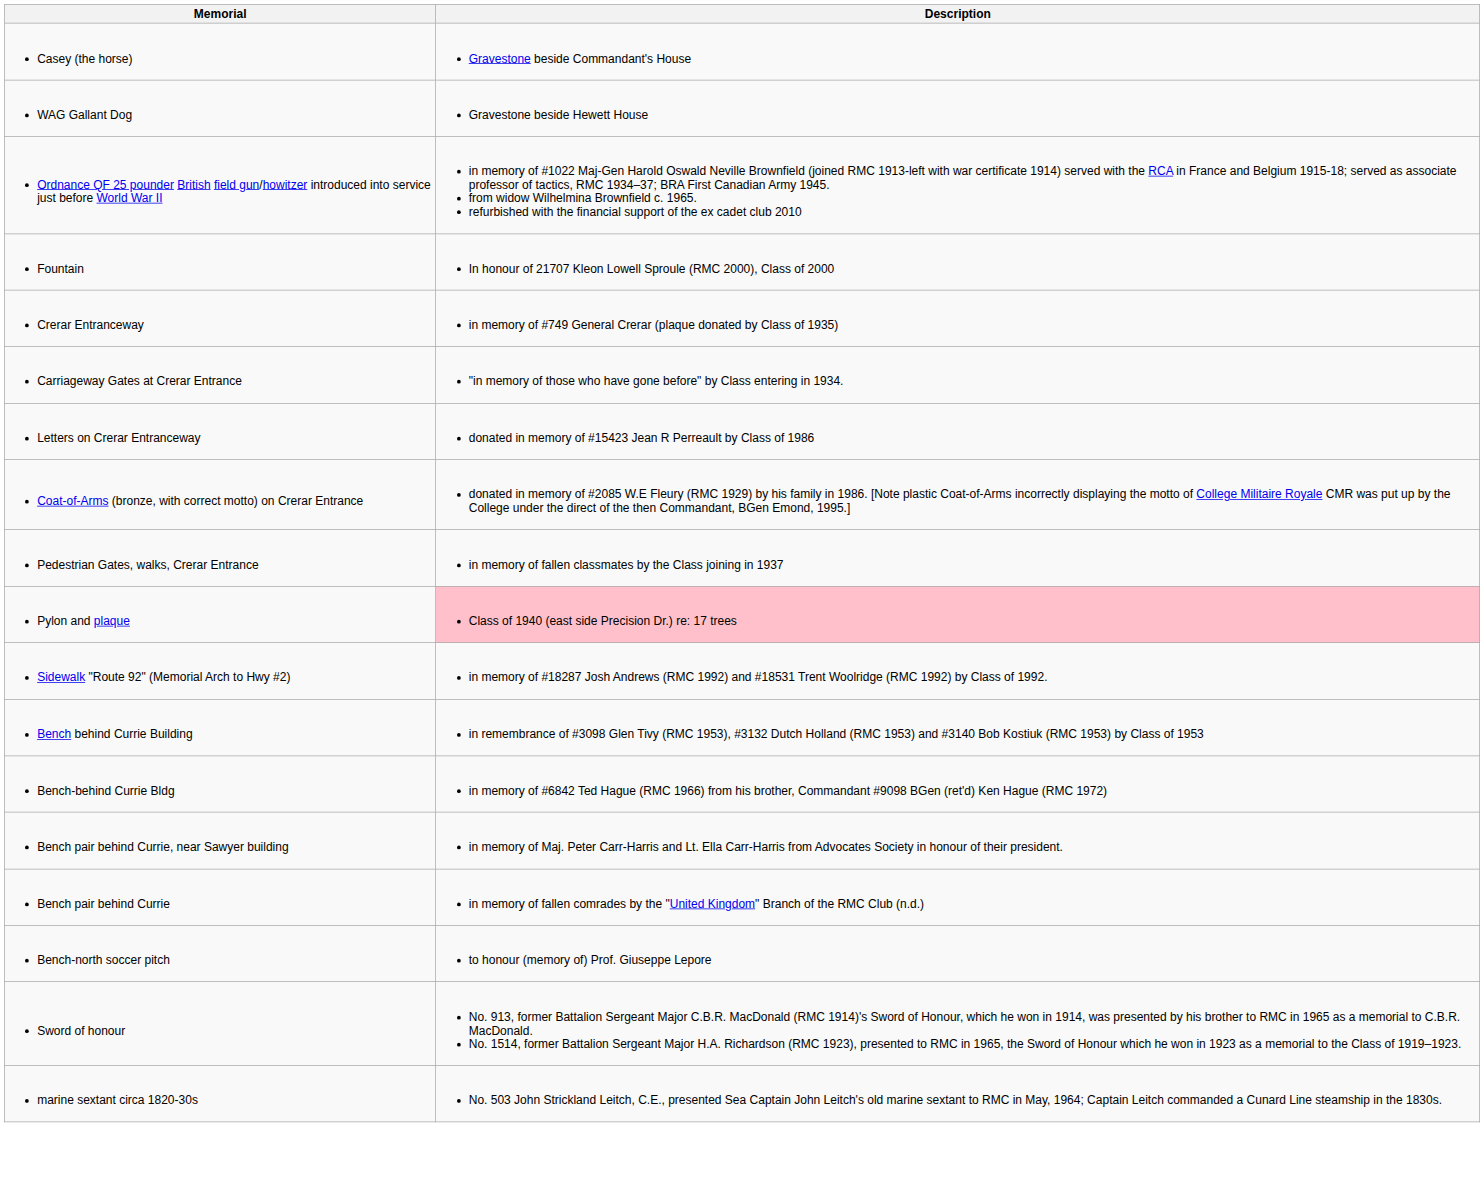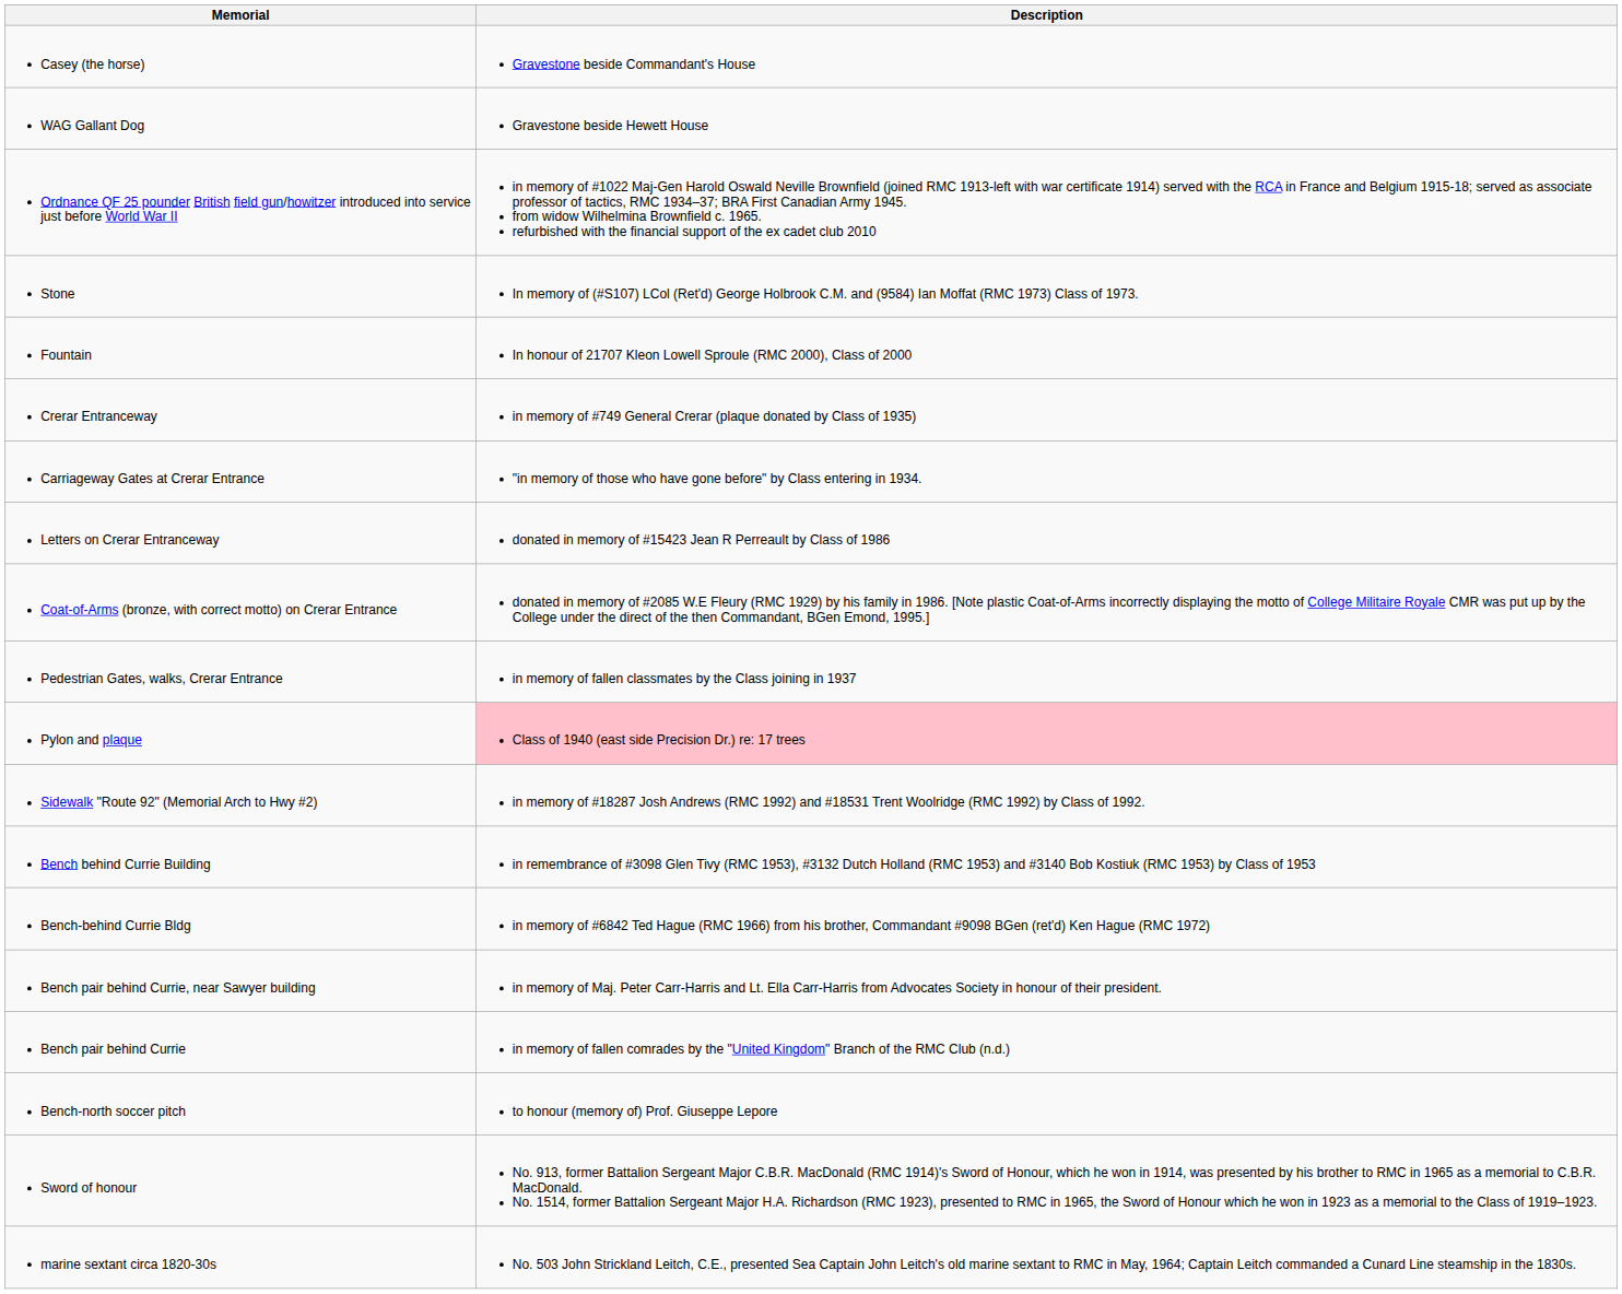 <table class="wikitable">
 <tr>
 <th>Memorial</th>
 <th>Description</th>
 </tr>
 <tr>
 <td><br><ul><li>Casey (the horse)</li></ul></td>
 <td><br><ul><li><a href='#'>Gravestone</a> beside Commandant's House</li></ul></td>
 </tr>
 <tr>
 <td><br><ul><li>WAG Gallant Dog</li></ul></td>
 <td><br><ul><li>Gravestone beside Hewett House</li></ul></td>
 </tr>
 <tr>
 <td><br><ul><li><a href='#'>Ordnance QF 25 pounder</a> <a href='#'>British</a> <a href='#'>field gun</a>/<a href='#'>howitzer</a> introduced into service just before <a href='#'>World War II</a></li></ul></td>
 <td><br><ul><li>in memory of  #1022 Maj-Gen Harold Oswald Neville Brownfield (joined RMC 1913-left with war certificate 1914) served with the <a href='#'>RCA</a> in France and Belgium 1915-18; served as associate professor of tactics, RMC 1934–37; BRA First Canadian Army 1945.</li><li>from widow Wilhelmina Brownfield c. 1965.</li><li>refurbished with the financial support of the ex cadet club 2010</li></ul></td>
+</tr>
+<tr>
+<td><br><ul><li>Stone</li></ul></td>
+<td><br><ul><li>In memory of (#S107) LCol (Ret'd) George Holbrook C.M. and (9584) Ian Moffat (RMC 1973) Class of 1973.</li></ul></td>
 </tr>
 <tr>
 <td><br><ul><li>Fountain</li></ul></td>
 <td><br><ul><li>In honour of 21707 Kleon Lowell Sproule (RMC 2000), Class of 2000</li></ul></td>
 </tr>
 <tr>
 <td><br><ul><li>Crerar Entranceway</li></ul></td>
 <td><br><ul><li>in memory of #749 General Crerar (plaque donated by Class of 1935)</li></ul></td>
 </tr>
 <tr>
 <td><br><ul><li>Carriageway Gates at Crerar Entrance</li></ul></td>
 <td><br><ul><li>"in memory of those who have gone before" by Class entering in 1934.</li></ul></td>
 </tr>
 <tr>
 <td><br><ul><li>Letters on Crerar Entranceway</li></ul></td>
 <td><br><ul><li>donated in memory of #15423 Jean R Perreault by Class of 1986</li></ul></td>
 </tr>
 <tr>
 <td><br><ul><li><a href='#'>Coat-of-Arms</a> (bronze, with correct motto) on Crerar Entrance</li></ul></td>
 <td><br><ul><li>donated in memory of #2085 W.E Fleury (RMC 1929) by his family in 1986. [Note plastic Coat-of-Arms incorrectly displaying the motto of <a href='#'>College Militaire Royale</a> CMR was put up by the College under the direct of the then Commandant, BGen Emond, 1995.]</li></ul></td>
 </tr>
 <tr>
 <td><br><ul><li>Pedestrian Gates, walks, Crerar Entrance</li></ul></td>
 <td><br><ul><li>in memory of fallen classmates by the Class joining in 1937</li></ul></td>
 </tr>
 <tr>
 <td><br><ul><li>Pylon and <a href='#'>plaque</a></li></ul></td>
 <td style="background: pink;"><br><ul><li>Class of 1940 (east side Precision Dr.) re: 17 trees</li></ul></td>
 </tr>
 <tr>
 <td><br><ul><li><a href='#'>Sidewalk</a> "Route 92" (Memorial Arch to Hwy #2)</li></ul></td>
 <td><br><ul><li>in memory of #18287 Josh Andrews (RMC 1992) and #18531 Trent Woolridge (RMC 1992) by Class of 1992.</li></ul></td>
 </tr>
 <tr>
 <td><br><ul><li><a href='#'>Bench</a> behind Currie Building</li></ul></td>
 <td><br><ul><li>in remembrance of #3098 Glen Tivy (RMC 1953), #3132 Dutch Holland (RMC 1953) and #3140 Bob Kostiuk (RMC 1953) by Class of 1953</li></ul></td>
 </tr>
 <tr>
 <td><br><ul><li>Bench-behind Currie Bldg</li></ul></td>
 <td><br><ul><li>in memory of #6842 Ted Hague (RMC 1966) from his brother, Commandant #9098 BGen (ret'd) Ken Hague (RMC 1972)</li></ul></td>
 </tr>
 <tr>
 <td><br><ul><li>Bench pair behind Currie, near Sawyer building</li></ul></td>
 <td><br><ul><li>in memory of Maj. Peter Carr-Harris and Lt. Ella Carr-Harris from Advocates Society in honour of their president.</li></ul></td>
 </tr>
 <tr>
 <td><br><ul><li>Bench pair behind Currie</li></ul></td>
 <td><br><ul><li>in memory of fallen comrades by the "<a href='#'>United Kingdom</a>" Branch of the RMC Club (n.d.)</li></ul></td>
 </tr>
 <tr>
 <td><br><ul><li>Bench-north soccer pitch</li></ul></td>
 <td><br><ul><li>to honour (memory of) Prof. Giuseppe Lepore</li></ul></td>
 </tr>
 <tr>
 <td><br><ul><li>Sword of honour</li></ul></td>
 <td><br><ul><li>No. 913, former Battalion Sergeant Major C.B.R. MacDonald (RMC 1914)'s Sword of Honour, which he won in 1914, was presented by his brother to RMC in 1965 as a memorial to C.B.R. MacDonald.</li><li>No. 1514, former Battalion Sergeant Major H.A. Richardson (RMC 1923), presented to RMC in 1965, the Sword of Honour which he won in 1923 as a memorial to the Class of 1919–1923.</li></ul></td>
 </tr>
 <tr>
 <td><br><ul><li>marine sextant circa 1820-30s</li></ul></td>
 <td><br><ul><li>No. 503 John Strickland Leitch, C.E., presented Sea Captain John Leitch's old marine sextant to RMC in May, 1964; Captain Leitch commanded a Cunard Line steamship in the 1830s.</li></ul></td>
 </tr>
 </table>
